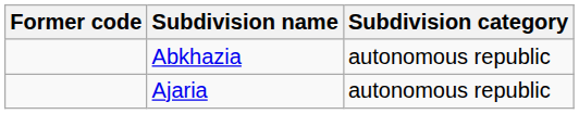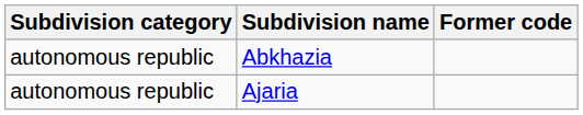 <table class="wikitable sortable mw-collapsible">
 <tr>
+<th>Subdivision category</th>
+<th>Subdivision name</th>
 <th>Former code</th>
-<th>Subdivision name</th>
-<th>Subdivision category</th>
 </tr>
 <tr>
+<td>autonomous republic</td>
+<td><a href='#'>Abkhazia</a></td>
 <td></td>
-<td><a href='#'>Abkhazia</a></td>
-<td>autonomous republic</td>
 </tr>
 <tr>
+<td>autonomous republic</td>
+<td><a href='#'>Ajaria</a></td>
 <td></td>
-<td><a href='#'>Ajaria</a></td>
-<td>autonomous republic</td>
 </tr>
 </table>
